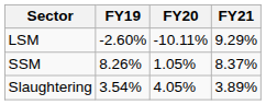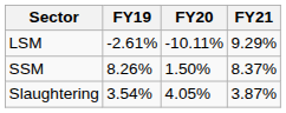 <table class="wikitable sortable">
 <tr>
 <th>Sector</th>
 <th>FY19</th>
 <th>FY20</th>
 <th>FY21</th>
 </tr>
 <tr>
 <td>LSM</td>
-<td>-2.60%</td>
+<td>-2.61%</td>
 <td>-10.11%</td>
 <td>9.29%</td>
 </tr>
 <tr>
 <td>SSM</td>
 <td>8.26%</td>
-<td>1.05%</td>
+<td>1.50%</td>
 <td>8.37%</td>
 </tr>
 <tr>
 <td>Slaughtering</td>
 <td>3.54%</td>
 <td>4.05%</td>
-<td>3.89%</td>
+<td>3.87%</td>
 </tr>
 </table>
